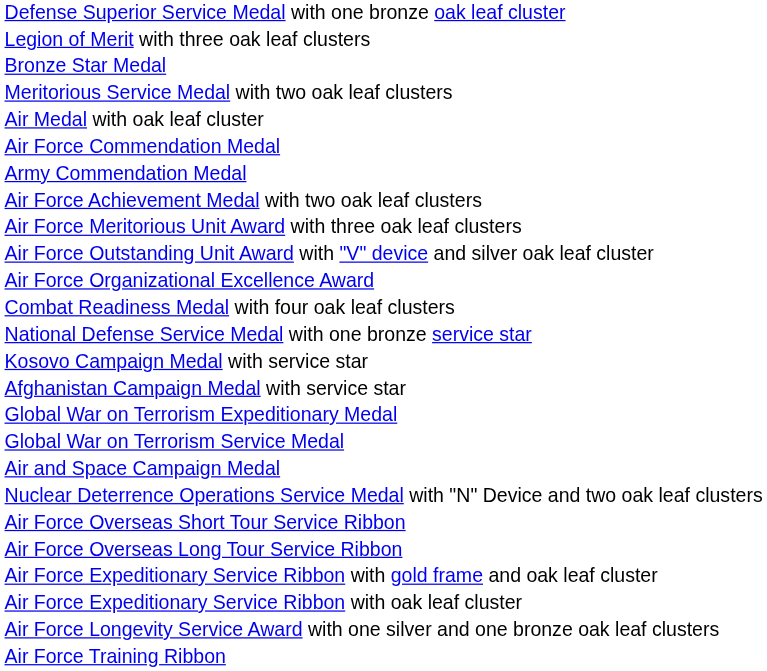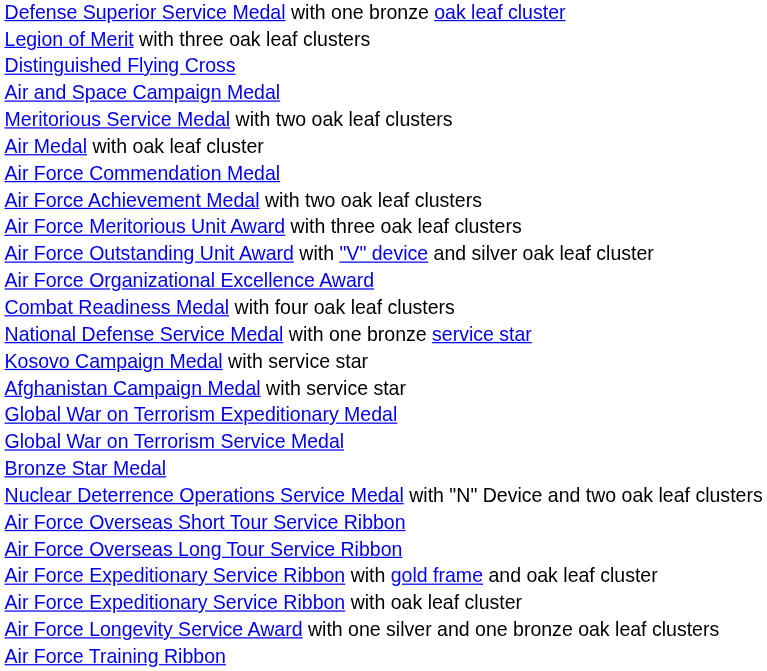 <table>
 <tr>
 <td></td>
 <td><a href='#'>Defense Superior Service Medal</a> with one bronze <a href='#'>oak leaf cluster</a></td>
 </tr>
 <tr>
 <td></td>
 <td><a href='#'>Legion of Merit</a> with three oak leaf clusters</td>
 </tr>
 <tr>
 <td></td>
-<td><a href='#'>Bronze Star Medal</a></td>
+<td><a href='#'>Distinguished Flying Cross</a></td>
+</tr>
+<tr>
+<td></td>
+<td><a href='#'>Air and Space Campaign Medal</a></td>
 </tr>
 <tr>
 <td><span></span><span></span></td>
 <td><a href='#'>Meritorious Service Medal</a> with two oak leaf clusters</td>
 </tr>
 <tr>
 <td></td>
 <td><a href='#'>Air Medal</a> with oak leaf cluster</td>
 </tr>
 <tr>
 <td></td>
 <td><a href='#'>Air Force Commendation Medal</a></td>
-</tr>
-<tr>
-<td></td>
-<td><a href='#'>Army Commendation Medal</a></td>
 </tr>
 <tr>
 <td><span></span><span></span></td>
 <td><a href='#'>Air Force Achievement Medal</a> with two oak leaf clusters</td>
 </tr>
 <tr>
 <td><span></span><span></span><span></span></td>
 <td><a href='#'>Air Force Meritorious Unit Award</a> with three oak leaf clusters</td>
 </tr>
 <tr>
 <td><span></span><span></span></td>
 <td><a href='#'>Air Force Outstanding Unit Award</a> with <a href='#'>"V" device</a> and silver oak leaf cluster</td>
 </tr>
 <tr>
 <td></td>
 <td><a href='#'>Air Force Organizational Excellence Award</a></td>
 </tr>
 <tr>
 <td><span></span><span></span><span></span><span></span></td>
 <td><a href='#'>Combat Readiness Medal</a> with four oak leaf clusters</td>
 </tr>
 <tr>
 <td></td>
 <td><a href='#'>National Defense Service Medal</a> with one bronze <a href='#'>service star</a></td>
 </tr>
 <tr>
 <td></td>
 <td><a href='#'>Kosovo Campaign Medal</a> with service star</td>
 </tr>
 <tr>
 <td></td>
 <td><a href='#'>Afghanistan Campaign Medal</a> with service star</td>
 </tr>
 <tr>
 <td></td>
 <td><a href='#'>Global War on Terrorism Expeditionary Medal</a></td>
 </tr>
 <tr>
 <td></td>
 <td><a href='#'>Global War on Terrorism Service Medal</a></td>
 </tr>
 <tr>
 <td></td>
-<td><a href='#'>Air and Space Campaign Medal</a></td>
+<td><a href='#'>Bronze Star Medal</a></td>
 </tr>
 <tr>
 <td><span></span><span></span><span></span></td>
 <td><a href='#'>Nuclear Deterrence Operations Service Medal</a> with "N" Device and two oak leaf clusters</td>
 </tr>
 <tr>
 <td></td>
 <td><a href='#'>Air Force Overseas Short Tour Service Ribbon</a></td>
 </tr>
 <tr>
 <td></td>
 <td><a href='#'>Air Force Overseas Long Tour Service Ribbon</a></td>
 </tr>
 <tr>
 <td></td>
 <td><a href='#'>Air Force Expeditionary Service Ribbon</a> with <a href='#'>gold frame</a> and oak leaf cluster</td>
 </tr>
 <tr>
 <td></td>
 <td><a href='#'>Air Force Expeditionary Service Ribbon</a> with oak leaf cluster</td>
 </tr>
 <tr>
 <td><span></span><span></span></td>
 <td><a href='#'>Air Force Longevity Service Award</a> with one silver and one bronze oak leaf clusters</td>
 </tr>
 <tr>
 <td></td>
 <td><a href='#'>Air Force Training Ribbon</a></td>
 </tr>
 </table>
